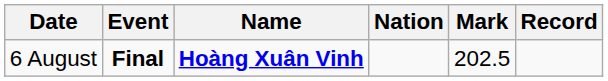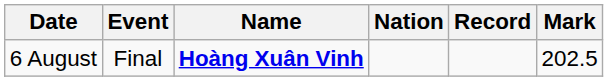 <table class=wikitable style=text-align:center>
 <tr>
 <th>Date</th>
 <th>Event</th>
 <th>Name</th>
 <th>Nation</th>
+<th>Record</th>
 <th>Mark</th>
-<th>Record</th>
 </tr>
 <tr>
 <td>6 August</td>
-<td><strong>Final</strong></td>
+<td>Final</td>
 <td align=left><strong><a href='#'>Hoàng Xuân Vinh</a></strong></td>
 <td align=left></td>
+<td></td>
 <td>202.5</td>
-<td></td>
 </tr>
 </table>
